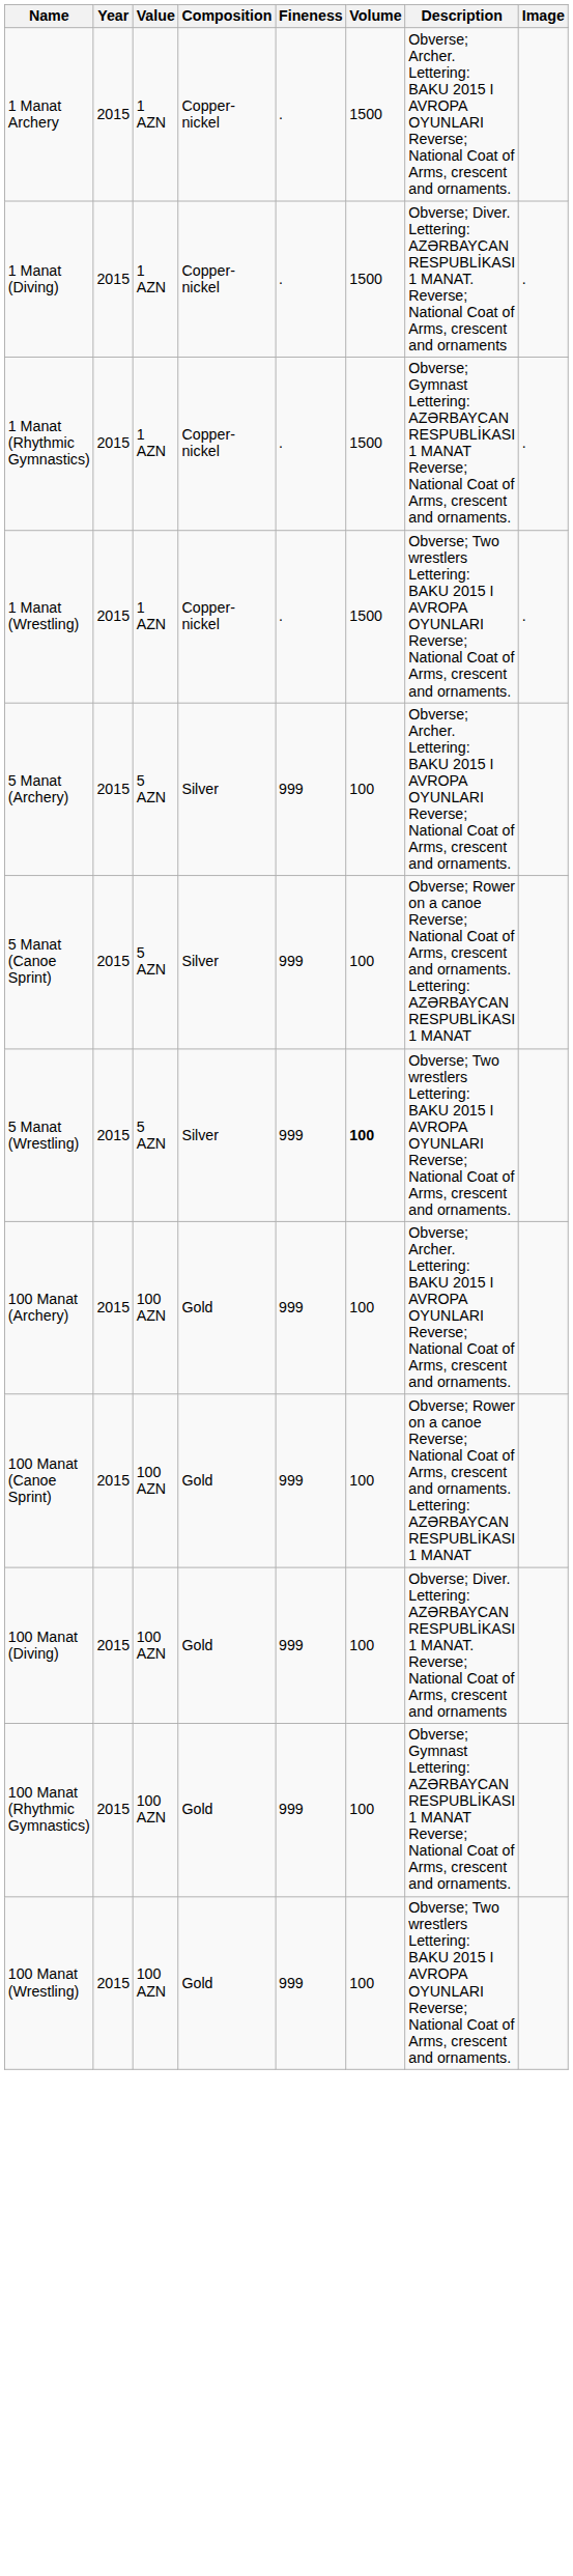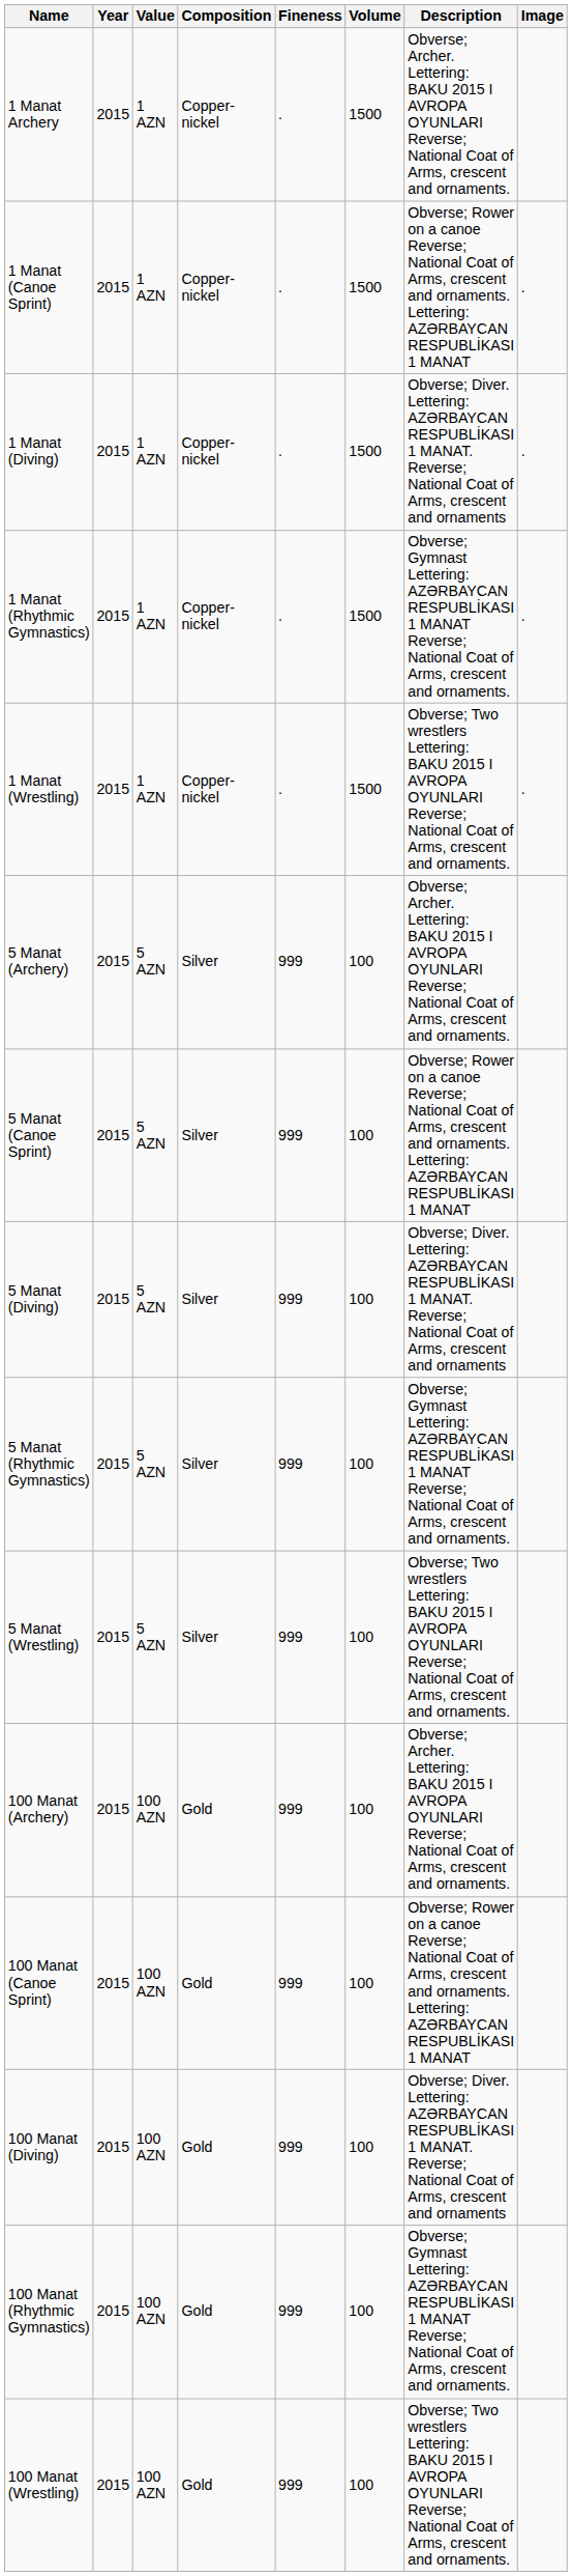 <table class="wikitable">
 <tr>
 <th>Name</th>
 <th>Year</th>
 <th>Value</th>
 <th>Composition</th>
 <th>Fineness</th>
 <th>Volume</th>
 <th>Description</th>
 <th>Image</th>
 </tr>
 <tr>
 <td>1  Manat Archery</td>
 <td>2015</td>
 <td>1  AZN</td>
 <td>Copper-nickel</td>
 <td>.</td>
 <td>1500</td>
 <td>Obverse; Archer. Lettering:<br>BAKU  2015 I AVROPA OYUNLARI<br>Reverse; National Coat of Arms, crescent and ornaments.</td>
 <td></td>
+</tr>
+<tr>
+<td>1  Manat (Canoe Sprint)</td>
+<td>2015</td>
+<td>1  AZN</td>
+<td>Copper-nickel</td>
+<td>.</td>
+<td>1500</td>
+<td>Obverse; Rower on a canoe<br>Reverse; National Coat of Arms, crescent and ornaments.<br>Lettering:<br>AZƏRBAYCAN  RESPUBLİKASI<br>1  MANAT</td>
+<td>.</td>
 </tr>
 <tr>
 <td>1  Manat (Diving)</td>
 <td>2015</td>
 <td>1  AZN</td>
 <td>Copper-nickel</td>
 <td>.</td>
 <td>1500</td>
 <td>Obverse; Diver. Lettering:<br>AZƏRBAYCAN  RESPUBLİKASI<br>1  MANAT.<br>Reverse;<br>National  Coat of Arms, crescent and ornaments</td>
 <td>.</td>
 </tr>
 <tr>
 <td>1  Manat (Rhythmic Gymnastics)</td>
 <td>2015</td>
 <td>1  AZN</td>
 <td>Copper-nickel</td>
 <td>.</td>
 <td>1500</td>
 <td>Obverse; Gymnast Lettering:<br>AZƏRBAYCAN  RESPUBLİKASI<br>1  MANAT<br>Reverse; National Coat of Arms, crescent and  ornaments.</td>
 <td>.</td>
 </tr>
 <tr>
 <td>1  Manat (Wrestling)</td>
 <td>2015</td>
 <td>1  AZN</td>
 <td>Copper-nickel</td>
 <td>.</td>
 <td>1500</td>
 <td>Obverse; Two wrestlers<br>Lettering:<br>BAKU  2015 I AVROPA OYUNLARI<br>Reverse; National Coat of Arms, crescent and ornaments.</td>
 <td>.</td>
 </tr>
 <tr>
 <td>5  Manat (Archery)</td>
 <td>2015</td>
 <td>5  AZN</td>
 <td>Silver</td>
 <td>999</td>
 <td>100</td>
 <td>Obverse; Archer. Lettering:<br>BAKU  2015 I AVROPA OYUNLARI<br>Reverse; National Coat of Arms, crescent and ornaments.</td>
 <td></td>
 </tr>
 <tr>
 <td>5  Manat (Canoe Sprint)</td>
 <td>2015</td>
 <td>5  AZN</td>
 <td>Silver</td>
 <td>999</td>
 <td>100</td>
 <td>Obverse; Rower on a canoe<br>Reverse; National Coat of Arms, crescent and ornaments.<br>Lettering:<br>AZƏRBAYCAN  RESPUBLİKASI<br>1  MANAT</td>
 <td></td>
 </tr>
 <tr>
+<td>5  Manat (Diving)</td>
+<td>2015</td>
+<td>5  AZN</td>
+<td>Silver</td>
+<td>999</td>
+<td>100</td>
+<td>Obverse; Diver. Lettering:<br>AZƏRBAYCAN  RESPUBLİKASI<br>1  MANAT.<br>Reverse;<br>National  Coat of Arms, crescent and ornaments</td>
+<td></td>
+</tr>
+<tr>
+<td>5  Manat (Rhythmic Gymnastics)</td>
+<td>2015</td>
+<td>5  AZN</td>
+<td>Silver</td>
+<td>999</td>
+<td>100</td>
+<td>Obverse; Gymnast Lettering:<br>AZƏRBAYCAN  RESPUBLİKASI<br>1  MANAT<br>Reverse; National Coat of Arms, crescent and ornaments.</td>
+<td></td>
+</tr>
+<tr>
 <td>5  Manat (Wrestling)</td>
 <td>2015</td>
 <td>5  AZN</td>
 <td>Silver</td>
 <td>999</td>
-<td><strong>100</strong></td>
+<td>100</td>
 <td>Obverse; Two wrestlers<br>Lettering:<br>BAKU  2015 I AVROPA OYUNLARI<br>Reverse; National Coat of Arms, crescent and ornaments.</td>
 <td></td>
 </tr>
 <tr>
 <td>100  Manat (Archery)</td>
 <td>2015</td>
 <td>100  AZN</td>
 <td>Gold</td>
 <td>999</td>
 <td>100</td>
 <td>Obverse; Archer. Lettering:<br>BAKU  2015 I AVROPA OYUNLARI<br>Reverse; National Coat of Arms, crescent and ornaments.</td>
 <td></td>
 </tr>
 <tr>
 <td>100  Manat (Canoe Sprint)</td>
 <td>2015</td>
 <td>100  AZN</td>
 <td>Gold</td>
 <td>999</td>
 <td>100</td>
 <td>Obverse; Rower on a canoe<br>Reverse; National Coat of Arms, crescent and ornaments.<br>Lettering:<br>AZƏRBAYCAN  RESPUBLİKASI<br>1  MANAT</td>
 <td></td>
 </tr>
 <tr>
 <td>100  Manat (Diving)</td>
 <td>2015</td>
 <td>100  AZN</td>
 <td>Gold</td>
 <td>999</td>
 <td>100</td>
 <td>Obverse; Diver. Lettering:<br>AZƏRBAYCAN  RESPUBLİKASI<br>1  MANAT.<br>Reverse;<br>National  Coat of Arms, crescent and ornaments</td>
 <td></td>
 </tr>
 <tr>
 <td>100  Manat (Rhythmic Gymnastics)</td>
 <td>2015</td>
 <td>100  AZN</td>
 <td>Gold</td>
 <td>999</td>
 <td>100</td>
 <td>Obverse; Gymnast Lettering:<br>AZƏRBAYCAN  RESPUBLİKASI<br>1  MANAT<br>Reverse; National Coat of Arms, crescent and ornaments.</td>
 <td></td>
 </tr>
 <tr>
 <td>100 Manat (Wrestling)</td>
 <td>2015</td>
 <td>100  AZN</td>
 <td>Gold</td>
 <td>999</td>
 <td>100</td>
 <td>Obverse; Two wrestlers<br>Lettering:<br>BAKU  2015 I AVROPA OYUNLARI<br>Reverse; National Coat of Arms, crescent and ornaments.</td>
 <td></td>
 </tr>
 </table>
